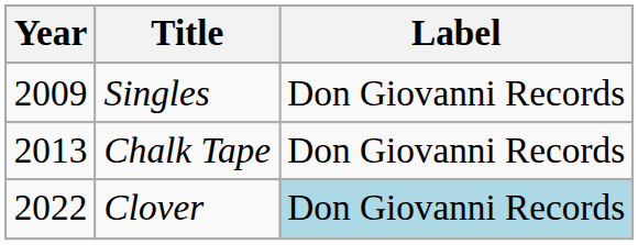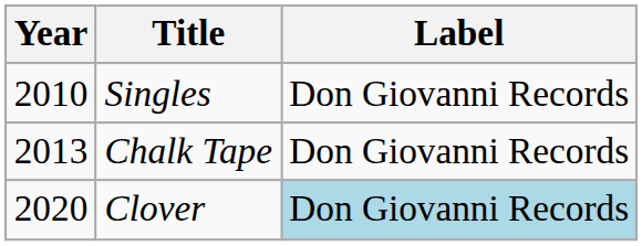 <table class="wikitable">
 <tr>
 <th>Year</th>
 <th>Title</th>
 <th>Label</th>
 </tr>
 <tr>
-<td>2009</td>
+<td>2010</td>
 <td><em>Singles</em></td>
 <td>Don Giovanni Records</td>
 </tr>
 <tr>
 <td>2013</td>
 <td><em>Chalk Tape</em></td>
 <td>Don Giovanni Records</td>
 </tr>
 <tr>
-<td>2022</td>
+<td>2020</td>
 <td><em>Clover</em></td>
 <td style="background: lightblue;">Don Giovanni Records</td>
 </tr>
 </table>
